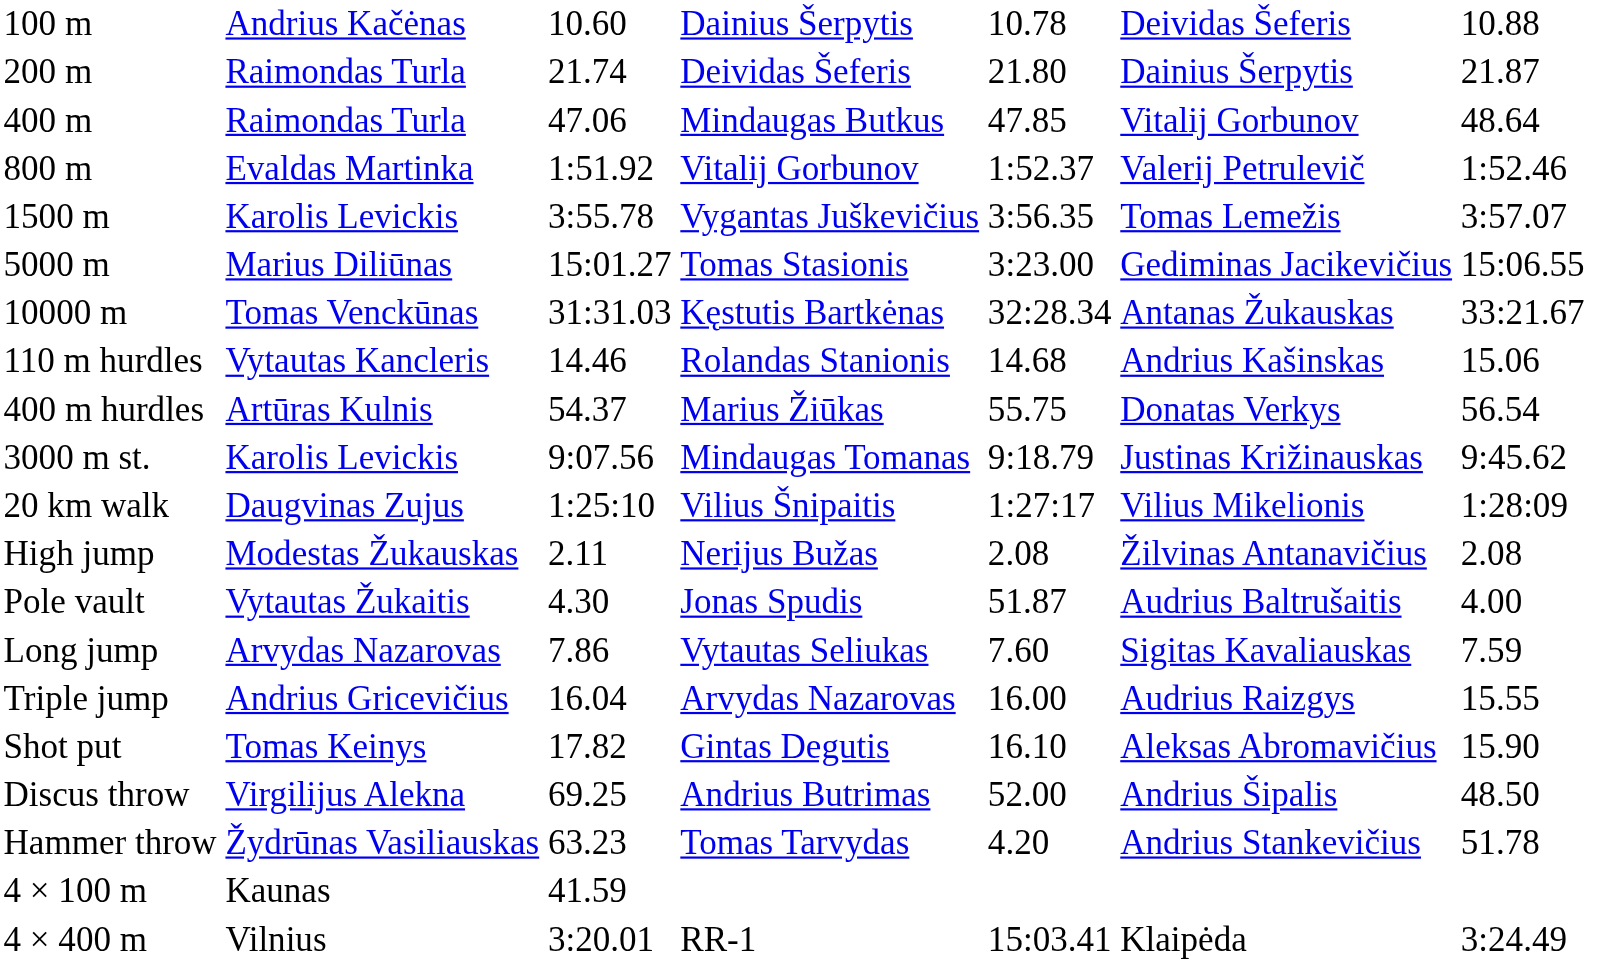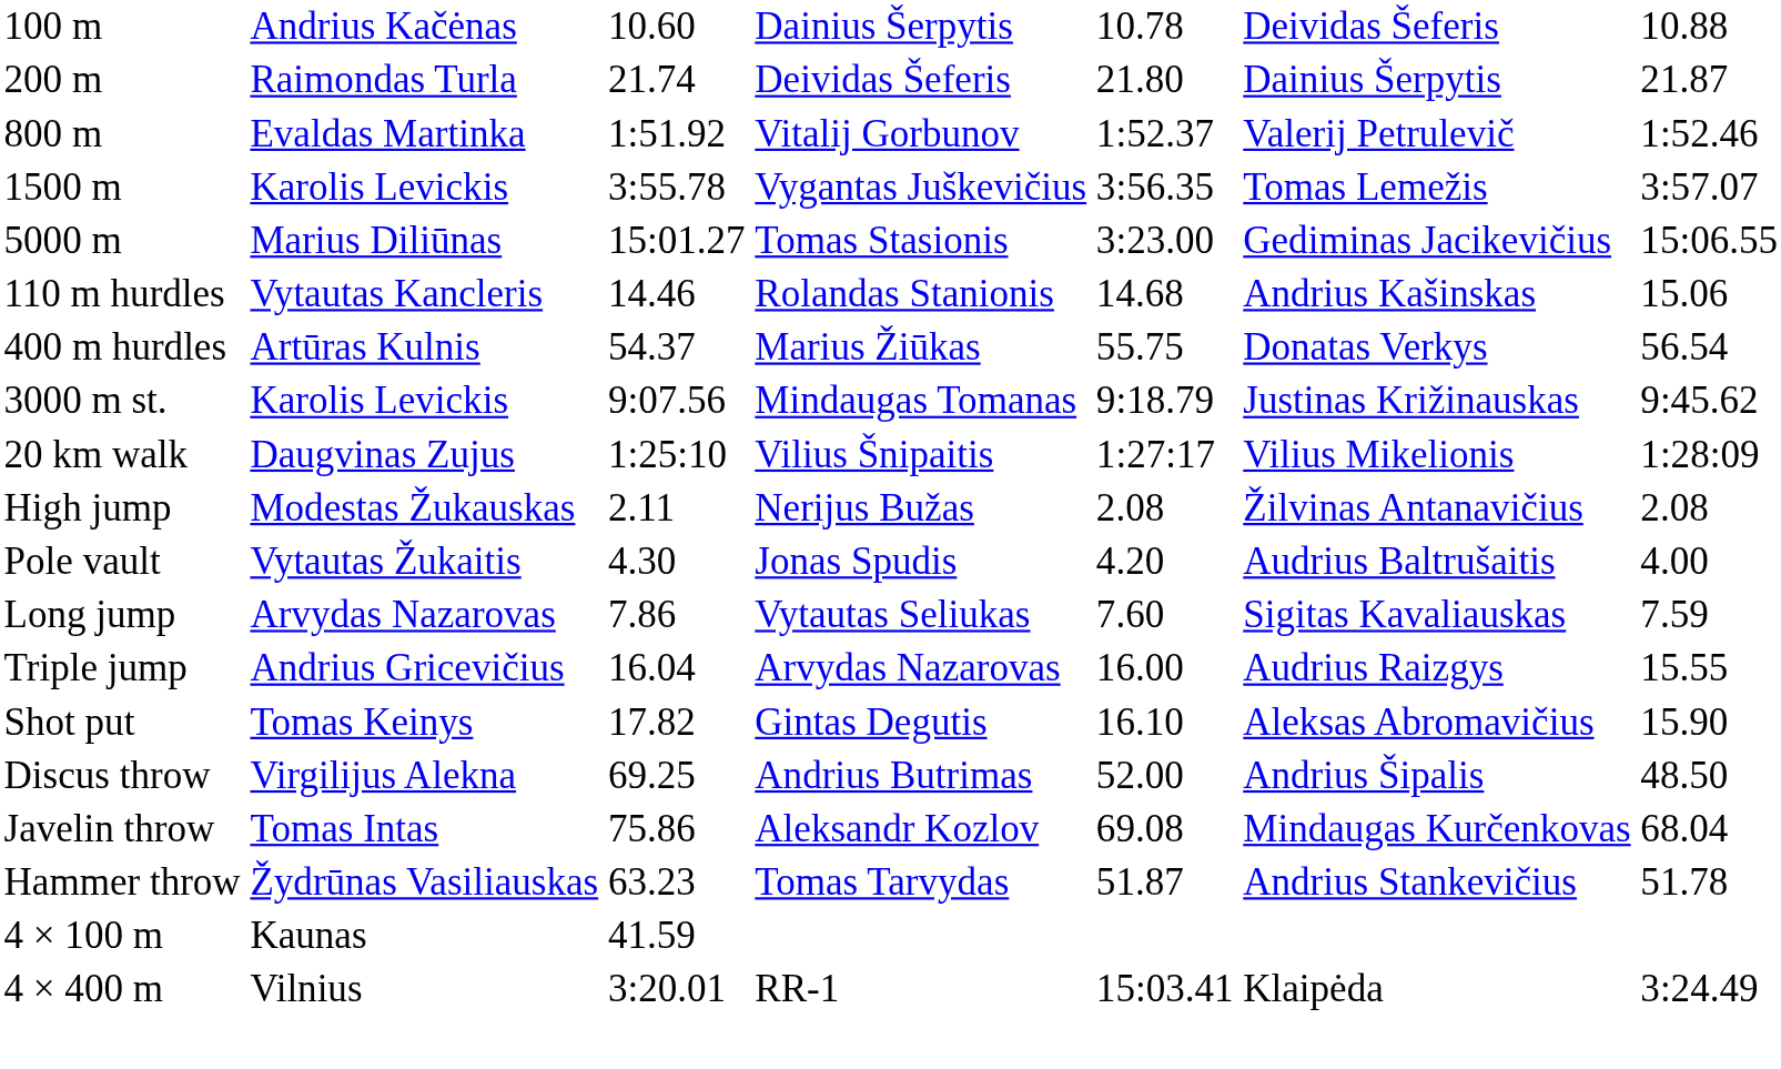 <table>
 <tr>
 <td>100 m</td>
 <td><a href='#'>Andrius Kačėnas</a></td>
 <td>10.60</td>
 <td><a href='#'>Dainius Šerpytis</a></td>
 <td>10.78</td>
 <td><a href='#'>Deividas Šeferis</a></td>
 <td>10.88</td>
 </tr>
 <tr>
 <td>200 m</td>
 <td><a href='#'>Raimondas Turla</a></td>
 <td>21.74</td>
 <td><a href='#'>Deividas Šeferis</a></td>
 <td>21.80</td>
 <td><a href='#'>Dainius Šerpytis</a></td>
 <td>21.87</td>
-</tr>
-<tr>
-<td>400 m</td>
-<td><a href='#'>Raimondas Turla</a></td>
-<td>47.06</td>
-<td><a href='#'>Mindaugas Butkus</a></td>
-<td>47.85</td>
-<td><a href='#'>Vitalij Gorbunov</a></td>
-<td>48.64</td>
 </tr>
 <tr>
 <td>800 m</td>
 <td><a href='#'>Evaldas Martinka</a></td>
 <td>1:51.92</td>
 <td><a href='#'>Vitalij Gorbunov</a></td>
 <td>1:52.37</td>
 <td><a href='#'>Valerij Petrulevič</a></td>
 <td>1:52.46</td>
 </tr>
 <tr>
 <td>1500 m</td>
 <td><a href='#'>Karolis Levickis</a></td>
 <td>3:55.78</td>
 <td><a href='#'>Vygantas Juškevičius</a></td>
 <td>3:56.35</td>
 <td><a href='#'>Tomas Lemežis</a></td>
 <td>3:57.07</td>
 </tr>
 <tr>
 <td>5000 m</td>
 <td><a href='#'>Marius Diliūnas</a></td>
 <td>15:01.27</td>
 <td><a href='#'>Tomas Stasionis</a></td>
 <td>3:23.00</td>
 <td><a href='#'>Gediminas Jacikevičius</a></td>
 <td>15:06.55</td>
-</tr>
-<tr>
-<td>10000 m</td>
-<td><a href='#'>Tomas Venckūnas</a></td>
-<td>31:31.03</td>
-<td><a href='#'>Kęstutis Bartkėnas</a></td>
-<td>32:28.34</td>
-<td><a href='#'>Antanas Žukauskas</a></td>
-<td>33:21.67</td>
 </tr>
 <tr>
 <td>110 m hurdles</td>
 <td><a href='#'>Vytautas Kancleris</a></td>
 <td>14.46</td>
 <td><a href='#'>Rolandas Stanionis</a></td>
 <td>14.68</td>
 <td><a href='#'>Andrius Kašinskas</a></td>
 <td>15.06</td>
 </tr>
 <tr>
 <td>400 m hurdles</td>
 <td><a href='#'>Artūras Kulnis</a></td>
 <td>54.37</td>
 <td><a href='#'>Marius Žiūkas</a></td>
 <td>55.75</td>
 <td><a href='#'>Donatas Verkys</a></td>
 <td>56.54</td>
 </tr>
 <tr>
 <td>3000 m st.</td>
 <td><a href='#'>Karolis Levickis</a></td>
 <td>9:07.56</td>
 <td><a href='#'>Mindaugas Tomanas</a></td>
 <td>9:18.79</td>
 <td><a href='#'>Justinas Križinauskas</a></td>
 <td>9:45.62</td>
 </tr>
 <tr>
 <td>20 km walk</td>
 <td><a href='#'>Daugvinas Zujus</a></td>
 <td>1:25:10</td>
 <td><a href='#'>Vilius Šnipaitis</a></td>
 <td>1:27:17</td>
 <td><a href='#'>Vilius Mikelionis</a></td>
 <td>1:28:09</td>
 </tr>
 <tr>
 <td>High jump</td>
 <td><a href='#'>Modestas Žukauskas</a></td>
 <td>2.11</td>
 <td><a href='#'>Nerijus Bužas</a></td>
 <td>2.08</td>
 <td><a href='#'>Žilvinas Antanavičius</a></td>
 <td>2.08</td>
 </tr>
 <tr>
 <td>Pole vault</td>
 <td><a href='#'>Vytautas Žukaitis</a></td>
 <td>4.30</td>
 <td><a href='#'>Jonas Spudis</a></td>
-<td>51.87</td>
+<td>4.20</td>
 <td><a href='#'>Audrius Baltrušaitis</a></td>
 <td>4.00</td>
 </tr>
 <tr>
 <td>Long jump</td>
 <td><a href='#'>Arvydas Nazarovas</a></td>
 <td>7.86</td>
 <td><a href='#'>Vytautas Seliukas</a></td>
 <td>7.60</td>
 <td><a href='#'>Sigitas Kavaliauskas</a></td>
 <td>7.59</td>
 </tr>
 <tr>
 <td>Triple jump</td>
 <td><a href='#'>Andrius Gricevičius</a></td>
 <td>16.04</td>
 <td><a href='#'>Arvydas Nazarovas</a></td>
 <td>16.00</td>
 <td><a href='#'>Audrius Raizgys</a></td>
 <td>15.55</td>
 </tr>
 <tr>
 <td>Shot put</td>
 <td><a href='#'>Tomas Keinys</a></td>
 <td>17.82</td>
 <td><a href='#'>Gintas Degutis</a></td>
 <td>16.10</td>
 <td><a href='#'>Aleksas Abromavičius</a></td>
 <td>15.90</td>
 </tr>
 <tr>
 <td>Discus throw</td>
 <td><a href='#'>Virgilijus Alekna</a></td>
 <td>69.25</td>
 <td><a href='#'>Andrius Butrimas</a></td>
 <td>52.00</td>
 <td><a href='#'>Andrius Šipalis</a></td>
 <td>48.50</td>
 </tr>
 <tr>
+<td>Javelin throw</td>
+<td><a href='#'>Tomas Intas</a></td>
+<td>75.86</td>
+<td><a href='#'>Aleksandr Kozlov</a></td>
+<td>69.08</td>
+<td><a href='#'>Mindaugas Kurčenkovas</a></td>
+<td>68.04</td>
+</tr>
+<tr>
 <td>Hammer throw</td>
 <td><a href='#'>Žydrūnas Vasiliauskas</a></td>
 <td>63.23</td>
 <td><a href='#'>Tomas Tarvydas</a></td>
-<td>4.20</td>
+<td>51.87</td>
 <td><a href='#'>Andrius Stankevičius</a></td>
 <td>51.78</td>
 </tr>
 <tr>
 <td>4 × 100 m</td>
 <td>Kaunas</td>
 <td>41.59</td>
 <td></td>
 <td></td>
 <td></td>
 <td></td>
 </tr>
 <tr>
 <td>4 × 400 m</td>
 <td>Vilnius</td>
 <td>3:20.01</td>
 <td>RR-1</td>
 <td>15:03.41</td>
 <td>Klaipėda</td>
 <td>3:24.49</td>
 </tr>
 </table>
